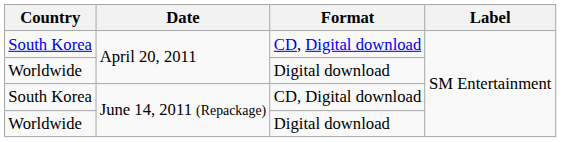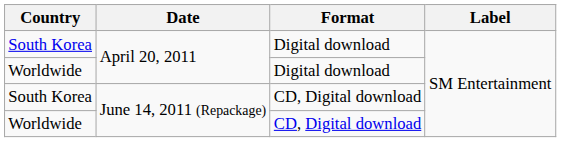 <table class="wikitable">
 <tr>
 <th>Country</th>
 <th>Date</th>
 <th>Format</th>
 <th>Label</th>
 </tr>
 <tr>
 <td rowspan="1"><a href='#'>South Korea</a></td>
 <td rowspan="2">April 20, 2011</td>
-<td rowspan="1"><a href='#'>CD</a>, <a href='#'>Digital download</a></td>
+<td>Digital download</td>
 <td rowspan="4">SM Entertainment</td>
 </tr>
 <tr>
 <td rowspan="1">Worldwide</td>
 <td>Digital download</td>
 </tr>
 <tr>
 <td rowspan="1">South Korea</td>
 <td rowspan="2">June 14, 2011 <small>(Repackage)</small></td>
 <td>CD, Digital download</td>
 </tr>
 <tr>
 <td rowspan="1">Worldwide</td>
-<td>Digital download</td>
+<td rowspan="1"><a href='#'>CD</a>, <a href='#'>Digital download</a></td>
 </tr>
 </table>
